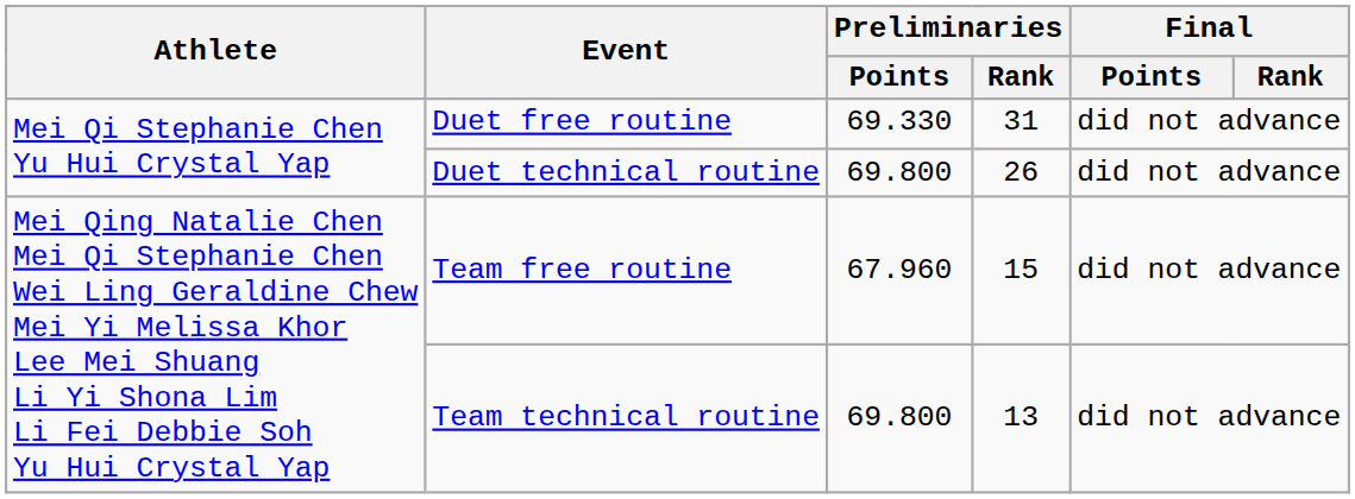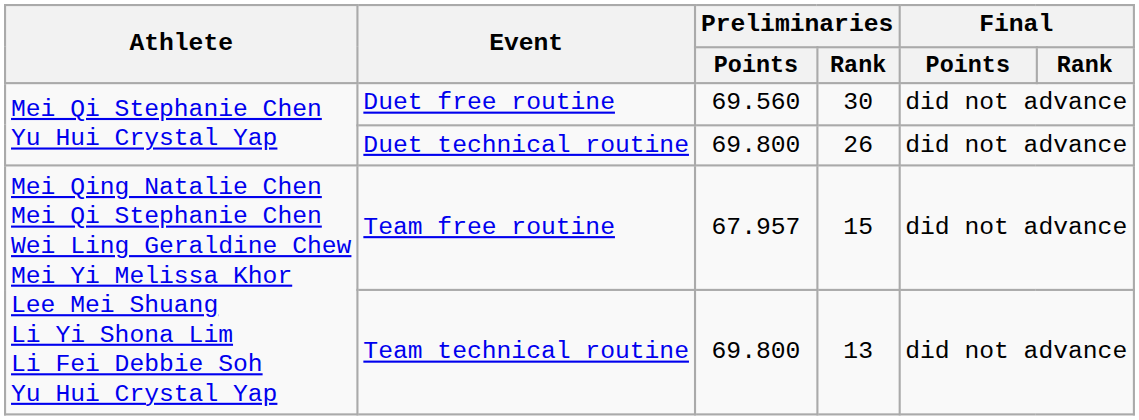 <table class=wikitable style="font-size:90%">
 <tr>
 <th rowspan="2">Athlete</th>
 <th rowspan="2">Event</th>
 <th colspan="2">Preliminaries</th>
 <th colspan="2">Final</th>
 </tr>
 <tr style="font-size:95%">
 <th>Points</th>
 <th>Rank</th>
 <th>Points</th>
 <th>Rank</th>
 </tr>
 <tr align=center>
 <td align=left rowspan=2><a href='#'>Mei Qi Stephanie Chen</a><br><a href='#'>Yu Hui Crystal Yap</a></td>
 <td align=left><a href='#'>Duet free routine</a></td>
-<td>69.330</td>
-<td>31</td>
+<td>69.560</td>
+<td>30</td>
 <td colspan=2>did not advance</td>
 </tr>
 <tr align=center>
 <td align=left><a href='#'>Duet technical routine</a></td>
 <td>69.800</td>
 <td>26</td>
 <td colspan=2>did not advance</td>
 </tr>
 <tr align=center>
 <td align=left rowspan=2><a href='#'>Mei Qing Natalie Chen</a><br><a href='#'>Mei Qi Stephanie Chen</a><br><a href='#'>Wei Ling Geraldine Chew</a><br><a href='#'>Mei Yi Melissa Khor</a><br><a href='#'>Lee Mei Shuang</a><br><a href='#'>Li Yi Shona Lim</a><br><a href='#'>Li Fei Debbie Soh</a><br><a href='#'>Yu Hui Crystal Yap</a></td>
 <td align=left><a href='#'>Team free routine</a></td>
-<td>67.960</td>
+<td>67.957</td>
 <td>15</td>
 <td colspan=2>did not advance</td>
 </tr>
 <tr align=center>
 <td align=left><a href='#'>Team technical routine</a></td>
 <td>69.800</td>
 <td>13</td>
 <td colspan=2>did not advance</td>
 </tr>
 </table>
